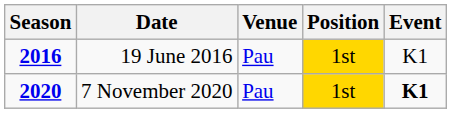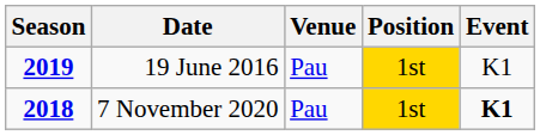 <table class="wikitable" style="text-align:center; font-size:95%;">
 <tr>
 <th>Season</th>
 <th>Date</th>
 <th>Venue</th>
 <th>Position</th>
 <th>Event</th>
 </tr>
 <tr>
-<td><strong><a href='#'>2016</a></strong></td>
+<td><strong><a href='#'>2019</a></strong></td>
 <td align=right>19 June 2016</td>
 <td align=left><a href='#'>Pau</a></td>
 <td bgcolor=gold>1st</td>
 <td>K1</td>
 </tr>
 <tr>
-<td><strong><a href='#'>2020</a></strong></td>
+<td><strong><a href='#'>2018</a></strong></td>
 <td align=right>7 November 2020</td>
 <td align=left><a href='#'>Pau</a></td>
 <td bgcolor=gold>1st</td>
 <td><strong>K1</strong></td>
 </tr>
 </table>
